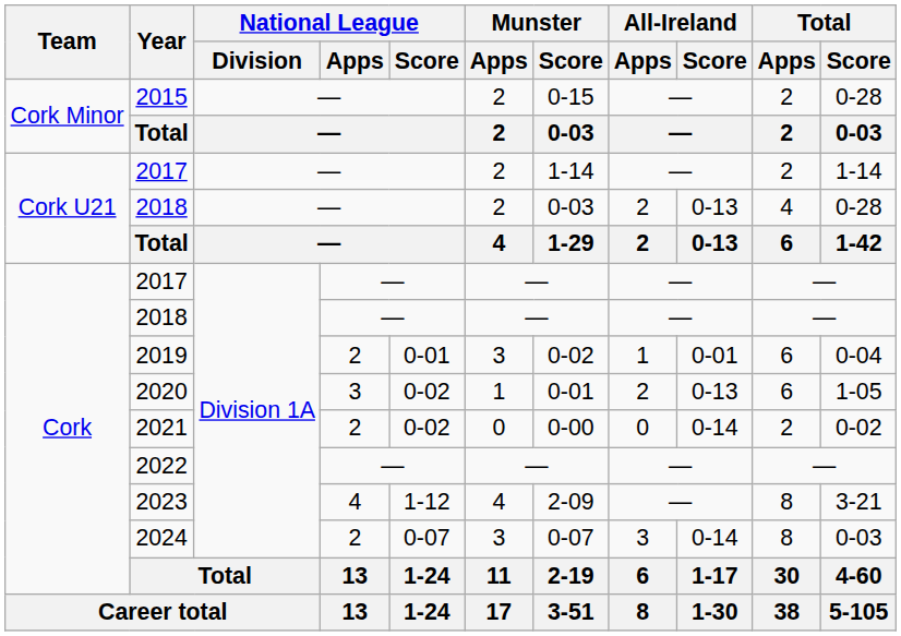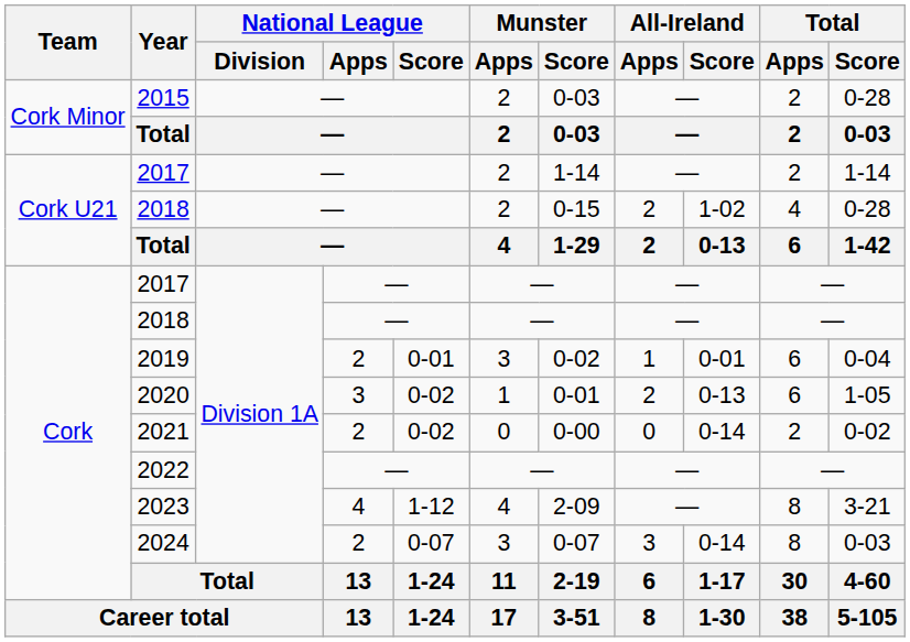 <table class="wikitable" style="text-align:center">
 <tr>
 <th rowspan="2">Team</th>
 <th rowspan="2">Year</th>
 <th colspan="3"><a href='#'>National League</a></th>
 <th colspan="2">Munster</th>
 <th colspan="2">All-Ireland</th>
 <th colspan="2">Total</th>
 </tr>
 <tr>
 <th>Division</th>
 <th>Apps</th>
 <th>Score</th>
 <th>Apps</th>
 <th>Score</th>
 <th>Apps</th>
 <th>Score</th>
 <th>Apps</th>
 <th>Score</th>
 </tr>
 <tr>
 <td rowspan="2"><a href='#'>Cork Minor</a></td>
 <td><a href='#'>2015</a></td>
 <td colspan=3>—</td>
 <td>2</td>
-<td>0-15</td>
+<td>0-03</td>
 <td colspan=2>—</td>
 <td>2</td>
 <td>0-28</td>
 </tr>
 <tr>
 <th>Total</th>
 <th colspan=3>—</th>
 <th>2</th>
 <th>0-03</th>
 <th colspan=2>—</th>
 <th>2</th>
 <th>0-03</th>
 </tr>
 <tr>
 <td rowspan="3"><a href='#'>Cork U21</a></td>
 <td><a href='#'>2017</a></td>
 <td colspan=3>—</td>
 <td>2</td>
 <td>1-14</td>
 <td colspan=2>—</td>
 <td>2</td>
 <td>1-14</td>
 </tr>
 <tr>
 <td><a href='#'>2018</a></td>
 <td colspan=3>—</td>
 <td>2</td>
-<td>0-03</td>
+<td>0-15</td>
 <td>2</td>
-<td>0-13</td>
+<td>1-02</td>
 <td>4</td>
 <td>0-28</td>
 </tr>
 <tr>
 <th>Total</th>
 <th colspan=3>—</th>
 <th>4</th>
 <th>1-29</th>
 <th>2</th>
 <th>0-13</th>
 <th>6</th>
 <th>1-42</th>
 </tr>
 <tr>
 <td rowspan="9"><a href='#'>Cork</a></td>
 <td>2017</td>
 <td rowspan="8"><a href='#'>Division 1A</a></td>
 <td colspan=2>—</td>
 <td colspan=2>—</td>
 <td colspan=2>—</td>
 <td colspan=2>—</td>
 </tr>
 <tr>
 <td>2018</td>
 <td colspan=2>—</td>
 <td colspan=2>—</td>
 <td colspan=2>—</td>
 <td colspan=2>—</td>
 </tr>
 <tr>
 <td>2019</td>
 <td>2</td>
 <td>0-01</td>
 <td>3</td>
 <td>0-02</td>
 <td>1</td>
 <td>0-01</td>
 <td>6</td>
 <td>0-04</td>
 </tr>
 <tr>
 <td>2020</td>
 <td>3</td>
 <td>0-02</td>
 <td>1</td>
 <td>0-01</td>
 <td>2</td>
 <td>0-13</td>
 <td>6</td>
 <td>1-05</td>
 </tr>
 <tr>
 <td>2021</td>
 <td>2</td>
 <td>0-02</td>
 <td>0</td>
 <td>0-00</td>
 <td>0</td>
 <td>0-14</td>
 <td>2</td>
 <td>0-02</td>
 </tr>
 <tr>
 <td>2022</td>
 <td colspan=2>—</td>
 <td colspan=2>—</td>
 <td colspan=2>—</td>
 <td colspan=2>—</td>
 </tr>
 <tr>
 <td>2023</td>
 <td>4</td>
 <td>1-12</td>
 <td>4</td>
 <td>2-09</td>
 <td colspan="2">—</td>
 <td>8</td>
 <td>3-21</td>
 </tr>
 <tr>
 <td>2024</td>
 <td>2</td>
 <td>0-07</td>
 <td>3</td>
 <td>0-07</td>
 <td>3</td>
 <td>0-14</td>
 <td>8</td>
 <td>0-03</td>
 </tr>
 <tr>
 <th colspan="2">Total</th>
 <th>13</th>
 <th>1-24</th>
 <th>11</th>
 <th>2-19</th>
 <th>6</th>
 <th>1-17</th>
 <th>30</th>
 <th>4-60</th>
 </tr>
 <tr>
 <th colspan="3">Career total</th>
 <th>13</th>
 <th>1-24</th>
 <th>17</th>
 <th>3-51</th>
 <th>8</th>
 <th>1-30</th>
 <th>38</th>
 <th>5-105</th>
 </tr>
 </table>
